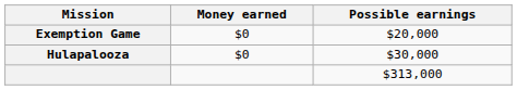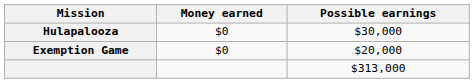 <table class="wikitable plainrowheaders floatright" style="font-size: 95%; margin: 10px; text-align: center;" align="right" width="40%">
 <tr>
 <th scope="col">Mission</th>
 <th scope="col">Money earned</th>
 <th scope="col">Possible earnings</th>
 </tr>
 <tr>
+<th scope="row">Hulapalooza</th>
+<td>$0</td>
+<td>$30,000</td>
+</tr>
+<tr>
 <th scope="row">Exemption Game</th>
 <td>$0</td>
 <td>$20,000</td>
-</tr>
-<tr>
-<th scope="row">Hulapalooza</th>
-<td>$0</td>
-<td>$30,000</td>
 </tr>
 <tr>
 <th scope="row"><strong></strong></th>
 <td><strong></strong></td>
 <td>$313,000</td>
 </tr>
 </table>
